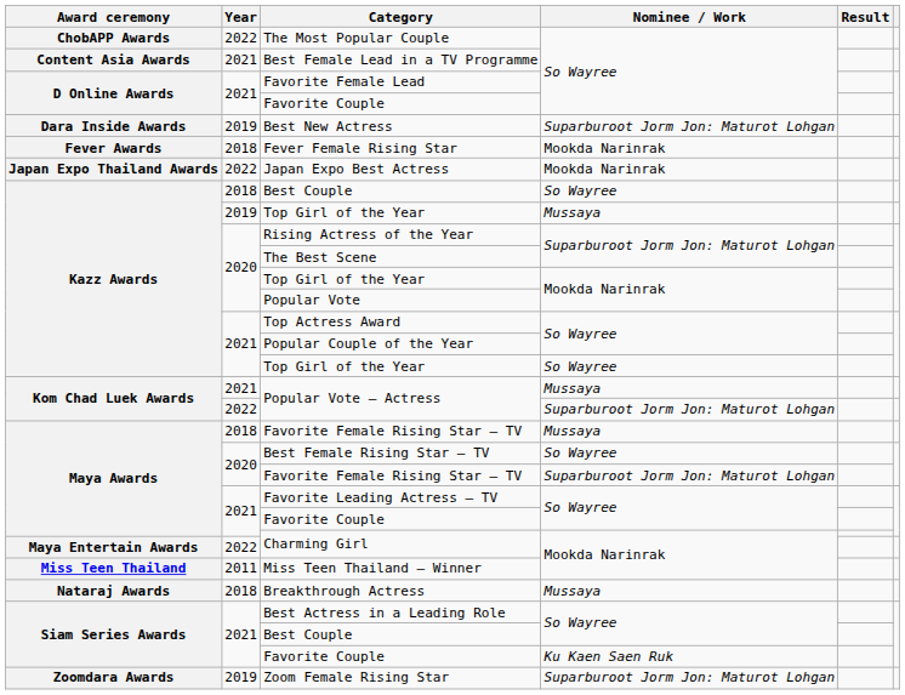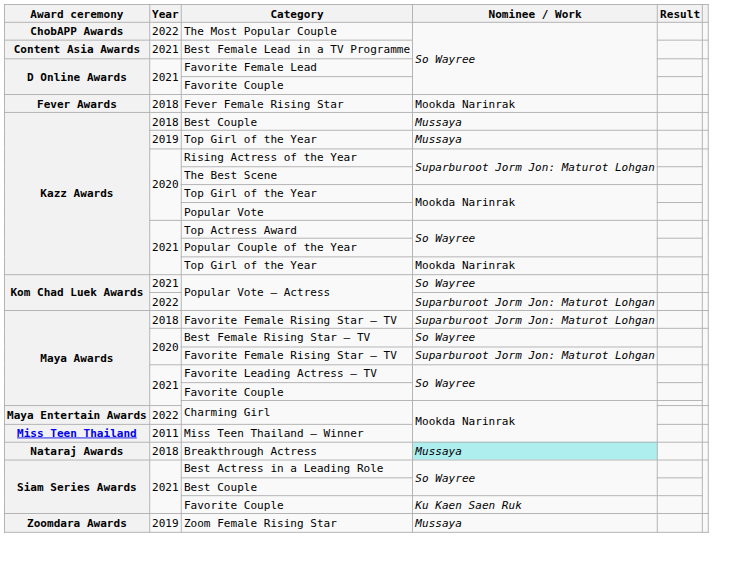 <table class="wikitable sortable plainrowheaders">
 <tr>
 <th scope="col">Award ceremony</th>
 <th scope="col">Year</th>
 <th scope="col">Category</th>
 <th scope="col">Nominee / Work</th>
 <th scope="col">Result</th>
 <th scope="col"></th>
 </tr>
 <tr>
 <th scope="row">ChobAPP Awards</th>
 <td style="text-align:center">2022</td>
 <td>The Most Popular Couple </td>
 <td rowspan="4"><em>So Wayree</em></td>
 <td></td>
 <td></td>
 </tr>
 <tr>
 <th scope="row" rowspan="1">Content Asia Awards</th>
 <td style="text-align:center">2021</td>
 <td>Best Female Lead in a TV Programme</td>
 <td></td>
 <td style="text-align:center"></td>
 </tr>
 <tr>
 <th scope="row" rowspan="2">D Online Awards</th>
 <td rowspan="2" style="text-align:center">2021</td>
 <td>Favorite Female Lead</td>
 <td></td>
 <td rowspan="2" style="text-align:center"></td>
 </tr>
 <tr>
 <td>Favorite Couple </td>
 <td></td>
 </tr>
 <tr>
-<th scope="row" rowspan="1">Dara Inside Awards</th>
-<td style="text-align:center">2019</td>
-<td>Best New Actress</td>
-<td><em>Suparburoot Jorm Jon: Maturot Lohgan</em></td>
-<td></td>
-<td style="text-align:center"></td>
-</tr>
-<tr>
 <th scope="row" rowspan="1">Fever Awards</th>
 <td style="text-align:center">2018</td>
 <td>Fever Female Rising Star</td>
 <td>Mookda Narinrak</td>
 <td></td>
 <td style="text-align:center"></td>
 </tr>
 <tr>
-<th scope="row" rowspan="1">Japan Expo Thailand Awards</th>
-<td style="text-align:center">2022</td>
-<td>Japan Expo Best Actress</td>
-<td>Mookda Narinrak</td>
-<td></td>
-<td style="text-align:center"></td>
-</tr>
-<tr>
 <th scope="row" rowspan="9">Kazz Awards</th>
 <td style="text-align:center">2018</td>
 <td>Best Couple </td>
-<td><em>So Wayree</em></td>
+<td><em>Mussaya</em></td>
 <td></td>
 <td style="text-align:center"></td>
 </tr>
 <tr>
 <td style="text-align:center">2019</td>
 <td>Top Girl of the Year</td>
 <td><em>Mussaya</em></td>
 <td></td>
 <td style="text-align:center"></td>
 </tr>
 <tr>
 <td rowspan="4" style="text-align:center">2020</td>
 <td>Rising Actress of the Year</td>
 <td rowspan="2"><em>Suparburoot Jorm Jon: Maturot Lohgan</em></td>
 <td></td>
 <td rowspan="4" style="text-align:center"></td>
 </tr>
 <tr>
 <td>The Best Scene </td>
 <td></td>
 </tr>
 <tr>
 <td>Top Girl of the Year</td>
 <td rowspan="2">Mookda Narinrak</td>
 <td></td>
 </tr>
 <tr>
 <td>Popular Vote</td>
 <td></td>
 </tr>
 <tr>
 <td rowspan="3" style="text-align:center">2021</td>
 <td>Top Actress Award</td>
 <td rowspan="2"><em>So Wayree</em></td>
 <td></td>
 <td rowspan="3" style="text-align:center"></td>
 </tr>
 <tr>
 <td>Popular Couple of the Year </td>
 <td></td>
 </tr>
 <tr>
 <td>Top Girl of the Year</td>
-<td><em>So Wayree</em></td>
+<td>Mookda Narinrak</td>
 <td></td>
 </tr>
 <tr>
 <th scope="row" rowspan="2">Kom Chad Luek Awards</th>
 <td style="text-align:center">2021</td>
 <td rowspan="2">Popular Vote – Actress</td>
-<td><em>Mussaya</em></td>
+<td><em>So Wayree</em></td>
 <td></td>
 <td style="text-align:center"></td>
 </tr>
 <tr>
 <td style="text-align:center">2022</td>
 <td><em>Suparburoot Jorm Jon: Maturot Lohgan</em></td>
 <td></td>
 <td style="text-align:center"></td>
 </tr>
 <tr>
 <th scope="row" rowspan="6">Maya Awards</th>
 <td style="text-align:center">2018</td>
 <td>Favorite Female Rising Star – TV</td>
-<td><em>Mussaya</em></td>
+<td><em>Suparburoot Jorm Jon: Maturot Lohgan</em></td>
 <td></td>
 <td style="text-align:center"></td>
 </tr>
 <tr>
 <td rowspan="2" style="text-align:center">2020</td>
 <td>Best Female Rising Star – TV</td>
 <td><em>So Wayree</em></td>
 <td></td>
 <td rowspan="2" style="text-align:center"></td>
 </tr>
 <tr>
 <td>Favorite Female Rising Star – TV</td>
 <td><em>Suparburoot Jorm Jon: Maturot Lohgan</em></td>
 <td></td>
 </tr>
 <tr>
 <td rowspan="3" style="text-align:center">2021</td>
 <td>Favorite Leading Actress – TV</td>
 <td rowspan="2"><em>So Wayree</em></td>
 <td></td>
 <td rowspan="3" style="text-align:center"></td>
 </tr>
 <tr>
 <td>Favorite Couple </td>
 <td></td>
 </tr>
 <tr>
 <td rowspan="2">Charming Girl</td>
 <td rowspan="3">Mookda Narinrak</td>
 <td></td>
 </tr>
 <tr>
 <th scope="row" rowspan="1">Maya Entertain Awards</th>
 <td style="text-align:center">2022</td>
 <td></td>
 <td style="text-align:center"></td>
 </tr>
 <tr>
 <th scope="row" rowspan="1"><a href='#'>Miss Teen Thailand</a></th>
 <td style="text-align:center">2011</td>
 <td>Miss Teen Thailand – Winner</td>
 <td></td>
 <td style="text-align:center"></td>
 </tr>
 <tr>
 <th scope="row" rowspan="1">Nataraj Awards</th>
 <td style="text-align:center">2018</td>
 <td>Breakthrough Actress</td>
-<td><em>Mussaya</em></td>
+<td style="background: paleturquoise;"><em>Mussaya</em></td>
 <td></td>
 <td style="text-align:center"></td>
 </tr>
 <tr>
 <th scope="row" rowspan="3">Siam Series Awards</th>
 <td rowspan="3" style="text-align:center">2021</td>
 <td>Best Actress in a Leading Role</td>
 <td rowspan="2"><em>So Wayree</em></td>
 <td></td>
 <td rowspan="3" style="text-align:center"></td>
 </tr>
 <tr>
 <td>Best Couple </td>
 <td></td>
 </tr>
 <tr>
 <td>Favorite Couple </td>
 <td><em>Ku Kaen Saen Ruk</em></td>
 <td></td>
 </tr>
 <tr>
 <th scope="row" rowspan="1">Zoomdara Awards</th>
 <td style="text-align:center">2019</td>
 <td>Zoom Female Rising Star</td>
-<td><em>Suparburoot Jorm Jon: Maturot Lohgan</em></td>
+<td><em>Mussaya</em></td>
 <td></td>
 <td style="text-align:center"></td>
 </tr>
 </table>
